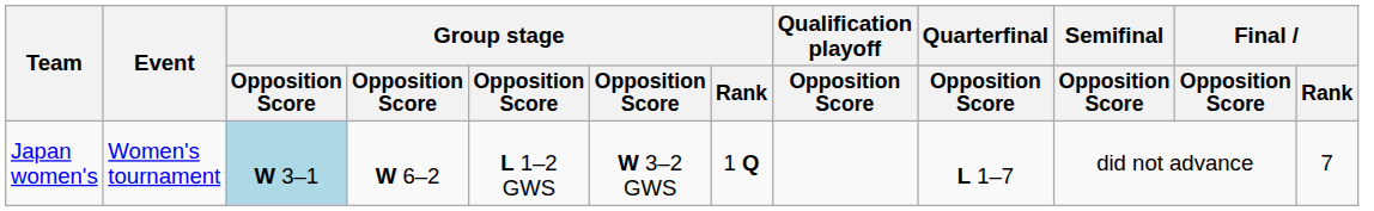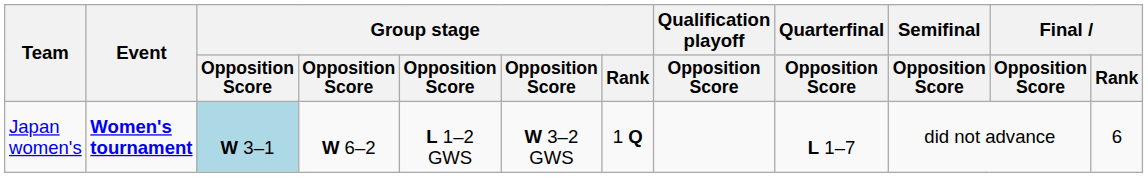 <table class="wikitable" style="font-size:90%">
 <tr>
 <th rowspan=2>Team</th>
 <th rowspan=2>Event</th>
 <th colspan=5>Group stage</th>
 <th>Qualification<br>playoff</th>
 <th>Quarterfinal</th>
 <th>Semifinal</th>
 <th colspan=2>Final / </th>
 </tr>
 <tr style="font-size:95%">
 <th>Opposition<br>Score</th>
 <th>Opposition<br>Score</th>
 <th>Opposition<br>Score</th>
 <th>Opposition<br>Score</th>
 <th>Rank</th>
 <th>Opposition<br>Score</th>
 <th>Opposition<br>Score</th>
 <th>Opposition<br>Score</th>
 <th>Opposition<br>Score</th>
 <th>Rank</th>
 </tr>
 <tr align=center>
 <td align=left><a href='#'>Japan women's</a></td>
-<td align=left><a href='#'>Women's tournament</a></td>
+<td align=left><strong><a href='#'>Women's tournament</a></strong></td>
 <td style="background: lightblue;"><br><strong>W</strong> 3–1</td>
 <td><br><strong>W</strong> 6–2</td>
 <td><br><strong>L</strong> 1–2 GWS</td>
 <td><br><strong>W</strong> 3–2 GWS</td>
 <td>1 <strong>Q</strong></td>
 <td></td>
 <td><br><strong>L</strong> 1–7</td>
 <td colspan=2>did not advance</td>
-<td>7</td>
+<td>6</td>
 </tr>
 </table>
